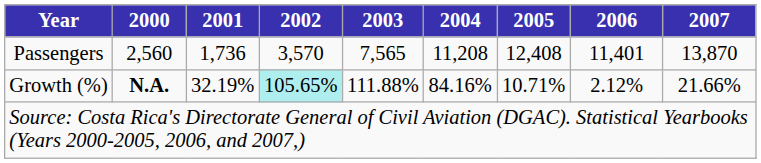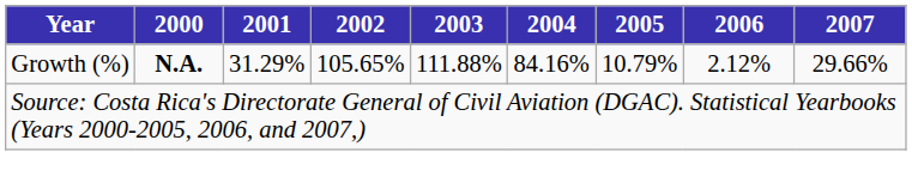 <table class="sortable wikitable toccolours" style="text-align:center">
 <tr>
 <th style="background:#3830AE;color:white">Year</th>
 <th style="background:#3830AE;color:white; width:50px">2000</th>
 <th style="background:#3830AE;color:white; width:50px">2001</th>
 <th style="background:#3830AE;color:white; width:50px">2002</th>
 <th style="background:#3830AE;color:white; width:50px">2003</th>
 <th style="background:#3830AE;color:white; width:50px">2004</th>
 <th style="background:#3830AE;color:white; width:50px">2005</th>
 <th style="background:#3830AE;color:white; width:65px">2006</th>
 <th style="background:#3830AE;color:white; width:65px">2007</th>
 </tr>
 <tr>
-<td>Passengers</td>
-<td>2,560</td>
-<td>1,736</td>
-<td>3,570</td>
-<td>7,565</td>
-<td>11,208</td>
-<td>12,408</td>
-<td>11,401</td>
-<td>13,870</td>
-</tr>
-<tr>
 <td>Growth (%)</td>
 <td><strong>N.A.</strong></td>
-<td> 32.19%</td>
-<td style="background: paleturquoise;">105.65%</td>
+<td> 31.29%</td>
+<td>105.65%</td>
 <td>111.88%</td>
 <td> 84.16%</td>
-<td> 10.71%</td>
+<td> 10.79%</td>
 <td> 2.12%</td>
-<td> 21.66%</td>
+<td> 29.66%</td>
 </tr>
 <tr>
 <td colspan="9" style="text-align:left;"><em>Source: Costa Rica's Directorate General of Civil Aviation (DGAC). Statistical Yearbooks<br>(Years 2000-2005, 2006, and 2007,)</em></td>
 </tr>
 </table>
